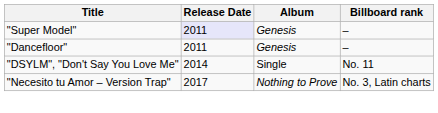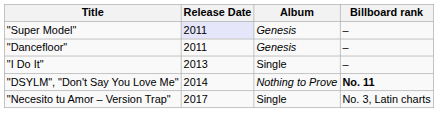 <table class="wikitable">
 <tr>
 <th>Title</th>
 <th>Release Date</th>
 <th>Album</th>
 <th>Billboard rank</th>
 </tr>
 <tr>
 <td>"Super Model"</td>
 <td style="background: lavender;">2011</td>
 <td><em>Genesis</em></td>
 <td>–</td>
 </tr>
 <tr>
 <td>"Dancefloor"</td>
 <td>2011</td>
 <td><em>Genesis</em></td>
 <td>–</td>
 </tr>
 <tr>
+<td>"I Do It"</td>
+<td>2013</td>
+<td>Single</td>
+<td>–</td>
+</tr>
+<tr>
 <td>"DSYLM", "Don't Say You Love Me"</td>
 <td>2014</td>
-<td>Single</td>
-<td>No. 11</td>
+<td><em>Nothing to Prove</em></td>
+<td><strong>No. 11</strong></td>
 </tr>
 <tr>
 <td>"Necesito tu Amor – Version Trap"</td>
 <td>2017</td>
-<td><em>Nothing to Prove</em></td>
+<td>Single</td>
 <td>No. 3, Latin charts</td>
 </tr>
 </table>
